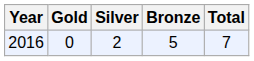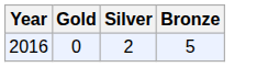 <table class="sortable wikitable" style="font-size: 90%;">
 <tr>
 <th>Year</th>
 <th>Gold</th>
 <th>Silver</th>
 <th>Bronze</th>
-<th>Total</th>
 </tr>
 <tr style="background:#ECF2FF">
 <td align="center">2016</td>
 <td align="center">0</td>
 <td align="center">2</td>
 <td align="center">5</td>
-<td align="center">7</td>
 </tr>
 </table>
